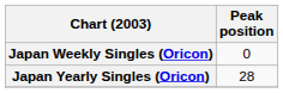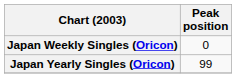 <table class="wikitable sortable plainrowheaders">
 <tr>
 <th>Chart (2003)</th>
 <th>Peak<br>position</th>
 </tr>
 <tr>
 <th scope="row">Japan Weekly Singles (<a href='#'>Oricon</a>)</th>
 <td align="center">0</td>
 </tr>
 <tr>
 <th scope="row">Japan Yearly Singles (<a href='#'>Oricon</a>)</th>
-<td align="center">28</td>
+<td align="center">99</td>
 </tr>
 <tr>
 </tr>
 </table>
